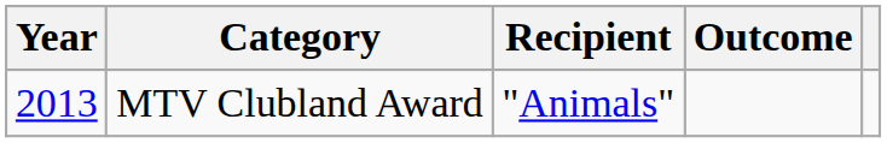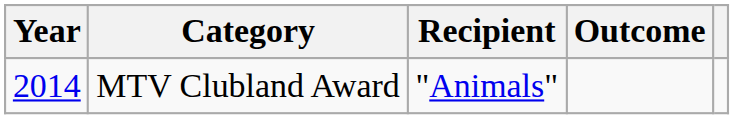 <table class="wikitable plainrowheaders sortable">
 <tr>
 <th scope="col">Year</th>
 <th scope="col">Category</th>
 <th scope="col">Recipient</th>
 <th scope="col">Outcome</th>
 <th scope="col" class="unsortable"></th>
 </tr>
 <tr>
-<td><a href='#'>2013</a></td>
+<td><a href='#'>2014</a></td>
 <td>MTV Clubland Award</td>
 <td rowspan="4">"<a href='#'>Animals</a>"</td>
 <td></td>
 <td style="text-align:center;"></td>
 </tr>
 </table>
